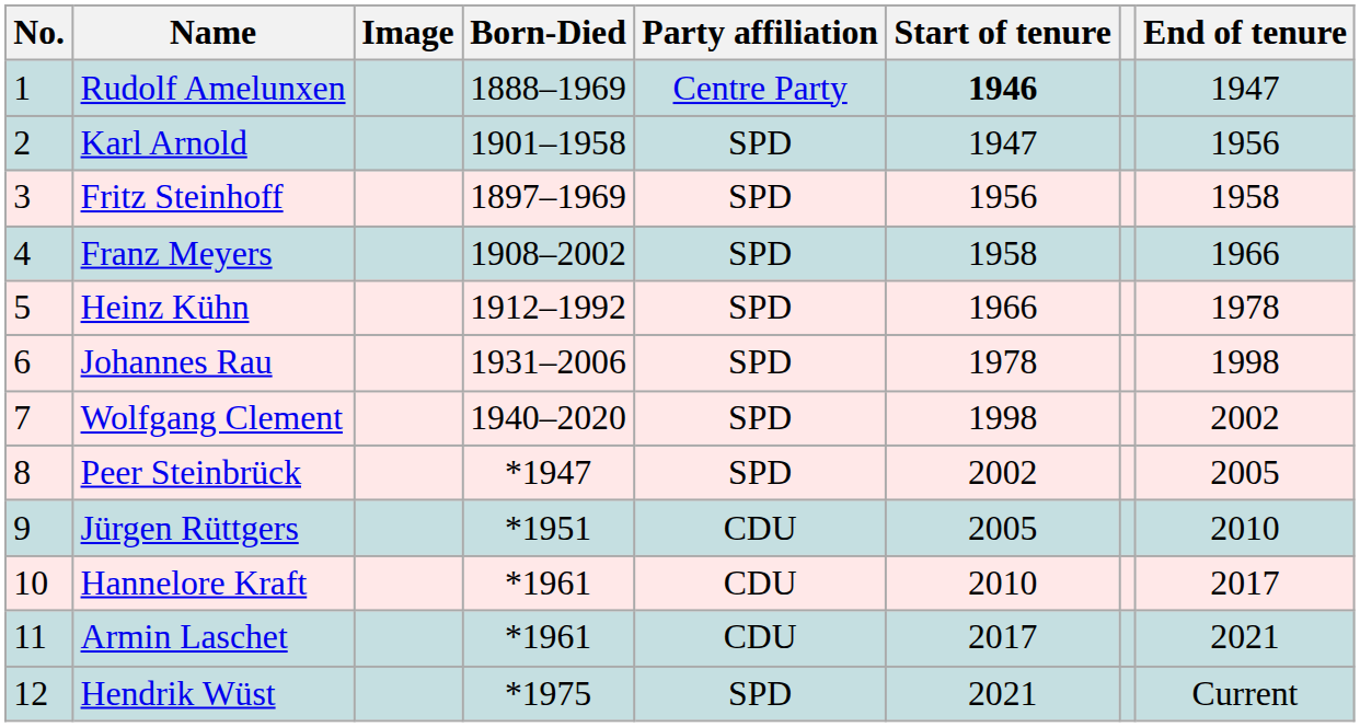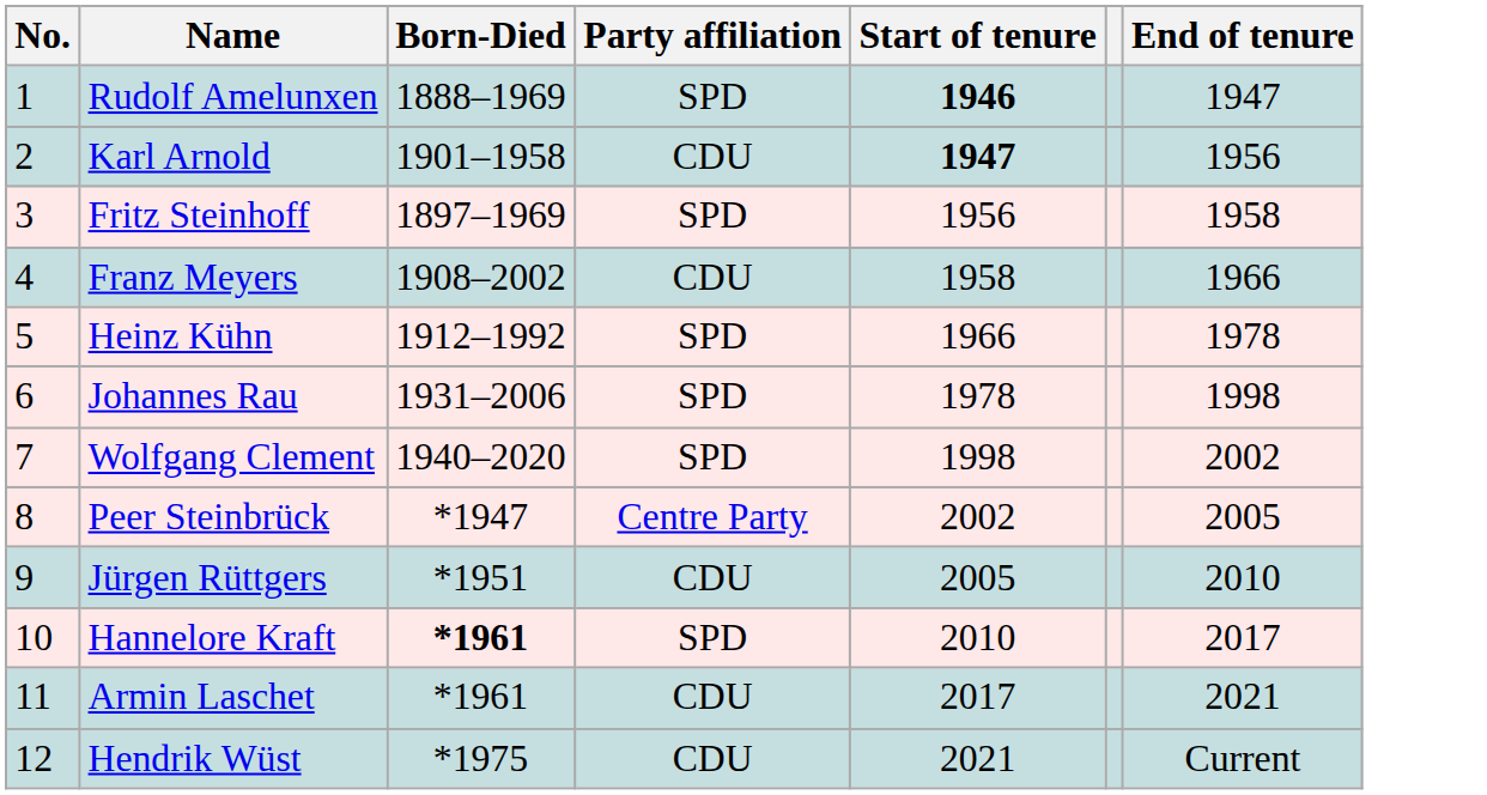 <table class="wikitable">
 <tr style="background:#eef;">
 <th>No.</th>
 <th>Name</th>
-<th>Image</th>
 <th>Born-Died</th>
 <th>Party affiliation</th>
 <th>Start of tenure</th>
 <th></th>
 <th>End of tenure</th>
 </tr>
 <tr style="background:#C5DFE1;">
 <td>1</td>
 <td><a href='#'>Rudolf Amelunxen</a></td>
-<td></td>
 <td style="text-align:center;">1888–1969</td>
-<td style="text-align:center;"><a href='#'>Centre Party</a></td>
+<td style="text-align:center;">SPD</td>
 <td style="text-align:center;"><strong>1946</strong></td>
 <td></td>
 <td style="text-align:center;">1947</td>
 </tr>
 <tr style="background:#C5DFE1;">
 <td>2</td>
 <td><a href='#'>Karl Arnold</a></td>
-<td></td>
 <td style="text-align:center;">1901–1958</td>
-<td style="text-align:center;">SPD</td>
-<td style="text-align:center;">1947</td>
+<td style="text-align:center;">CDU</td>
+<td style="text-align:center;"><strong>1947</strong></td>
 <td></td>
 <td style="text-align:center;">1956</td>
 </tr>
 <tr style="background:#FFE8E8;">
 <td>3</td>
 <td><a href='#'>Fritz Steinhoff</a></td>
-<td></td>
 <td style="text-align:center;">1897–1969</td>
 <td style="text-align:center;">SPD</td>
 <td style="text-align:center;">1956</td>
 <td></td>
 <td style="text-align:center;">1958</td>
 </tr>
 <tr style="background:#C5DFE1;">
 <td>4</td>
 <td><a href='#'>Franz Meyers</a></td>
-<td></td>
 <td style="text-align:center;">1908–2002</td>
-<td style="text-align:center;">SPD</td>
+<td style="text-align:center;">CDU</td>
 <td style="text-align:center;">1958</td>
 <td></td>
 <td style="text-align:center;">1966</td>
 </tr>
 <tr style="background:#FFE8E8;">
 <td>5</td>
 <td><a href='#'>Heinz Kühn</a></td>
-<td></td>
 <td style="text-align:center;">1912–1992</td>
 <td style="text-align:center;">SPD</td>
 <td style="text-align:center;">1966</td>
 <td></td>
 <td style="text-align:center;">1978</td>
 </tr>
 <tr style="background:#FFE8E8;">
 <td>6</td>
 <td><a href='#'>Johannes Rau</a></td>
-<td></td>
 <td style="text-align:center;">1931–2006</td>
 <td style="text-align:center;">SPD</td>
 <td style="text-align:center;">1978</td>
 <td></td>
 <td style="text-align:center;">1998</td>
 </tr>
 <tr style="background:#FFE8E8;">
 <td>7</td>
 <td><a href='#'>Wolfgang Clement</a></td>
-<td></td>
 <td style="text-align:center;">1940–2020</td>
 <td style="text-align:center;">SPD</td>
 <td style="text-align:center;">1998</td>
 <td></td>
 <td style="text-align:center;">2002</td>
 </tr>
 <tr style="background:#FFE8E8;">
 <td>8</td>
 <td><a href='#'>Peer Steinbrück</a></td>
-<td></td>
 <td style="text-align:center;">*1947</td>
-<td style="text-align:center;">SPD</td>
+<td style="text-align:center;"><a href='#'>Centre Party</a></td>
 <td style="text-align:center;">2002</td>
 <td></td>
 <td style="text-align:center;">2005</td>
 </tr>
 <tr style="background:#C5DFE1;">
 <td>9</td>
 <td><a href='#'>Jürgen Rüttgers</a></td>
-<td></td>
 <td style="text-align:center;">*1951</td>
 <td style="text-align:center;">CDU</td>
 <td style="text-align:center;">2005</td>
 <td></td>
 <td style="text-align:center;">2010</td>
 </tr>
 <tr style="background:#FFE8E8;">
 <td>10</td>
 <td><a href='#'>Hannelore Kraft</a></td>
-<td></td>
-<td style="text-align:center;">*1961</td>
-<td style="text-align:center;">CDU</td>
+<td style="text-align:center;"><strong>*1961</strong></td>
+<td style="text-align:center;">SPD</td>
 <td style="text-align:center;">2010</td>
 <td></td>
 <td style="text-align:center;">2017</td>
 </tr>
 <tr style="background:#C5DFE1;">
 <td>11</td>
 <td><a href='#'>Armin Laschet</a></td>
-<td></td>
 <td style="text-align:center;">*1961</td>
 <td style="text-align:center;">CDU</td>
 <td style="text-align:center;">2017</td>
 <td></td>
 <td style="text-align:center;">2021</td>
 </tr>
 <tr style="background:#C5DFE1;">
 <td>12</td>
 <td><a href='#'>Hendrik Wüst</a></td>
-<td></td>
 <td style="text-align:center;">*1975</td>
-<td style="text-align:center;">SPD</td>
+<td style="text-align:center;">CDU</td>
 <td style="text-align:center;">2021</td>
 <td></td>
 <td style="text-align:center;">Current</td>
 </tr>
 </table>
